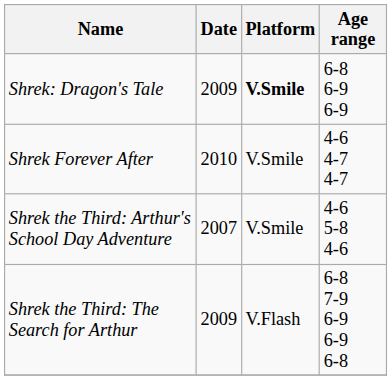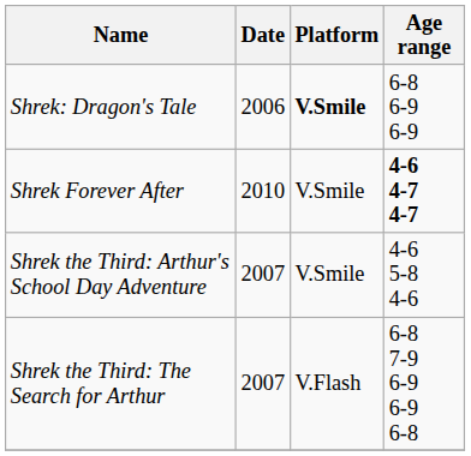 <table class="wikitable sortable" width="38%">
 <tr>
 <th align="left">Name</th>
 <th>Date</th>
 <th>Platform</th>
 <th align="left">Age range</th>
 </tr>
 <tr>
 <td><em>Shrek: Dragon's Tale</em></td>
-<td>2009</td>
+<td>2006</td>
 <td><strong>V.Smile</strong></td>
 <td>6-8<br>6-9<br>6-9</td>
 </tr>
 <tr>
 <td><em>Shrek Forever After</em></td>
 <td>2010</td>
 <td>V.Smile</td>
-<td>4-6<br>4-7<br>4-7</td>
+<td><strong>4-6<br>4-7<br>4-7</strong></td>
 </tr>
 <tr>
 <td><em>Shrek the Third: Arthur's School Day Adventure</em></td>
 <td>2007</td>
 <td>V.Smile</td>
 <td>4-6<br>5-8<br>4-6</td>
 </tr>
 <tr>
 <td><em>Shrek the Third: The Search for Arthur</em></td>
-<td>2009</td>
+<td>2007</td>
 <td>V.Flash</td>
 <td>6-8<br>7-9<br>6-9<br>6-9<br>6-8</td>
 </tr>
 <tr>
 </tr>
 </table>
